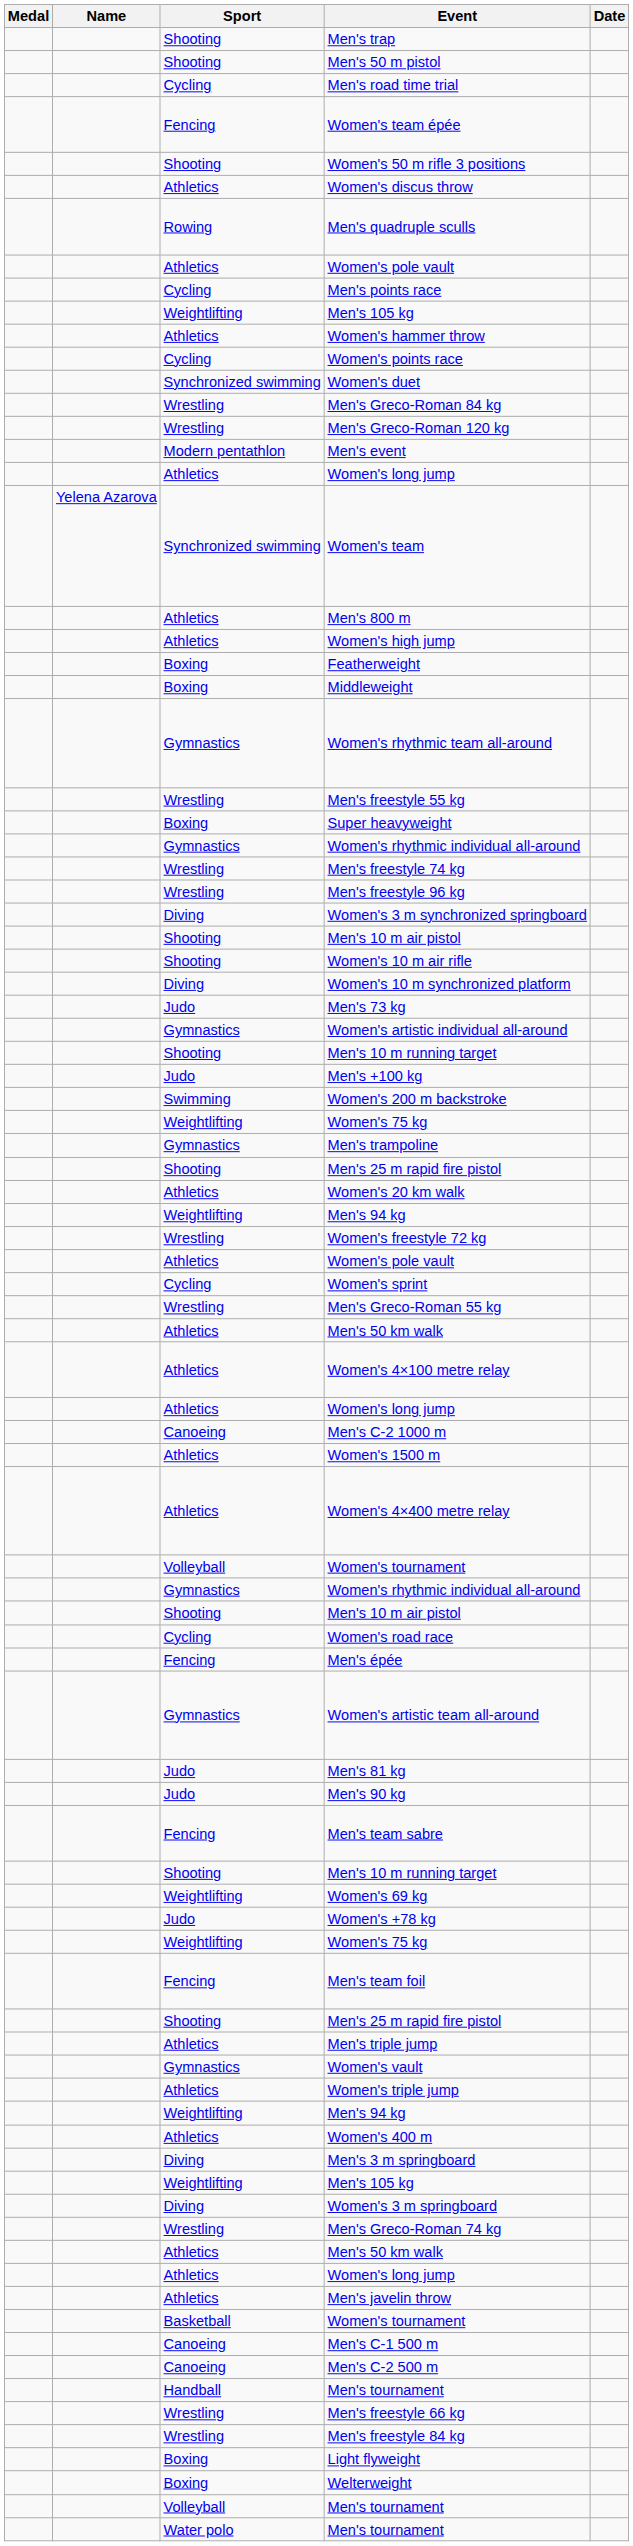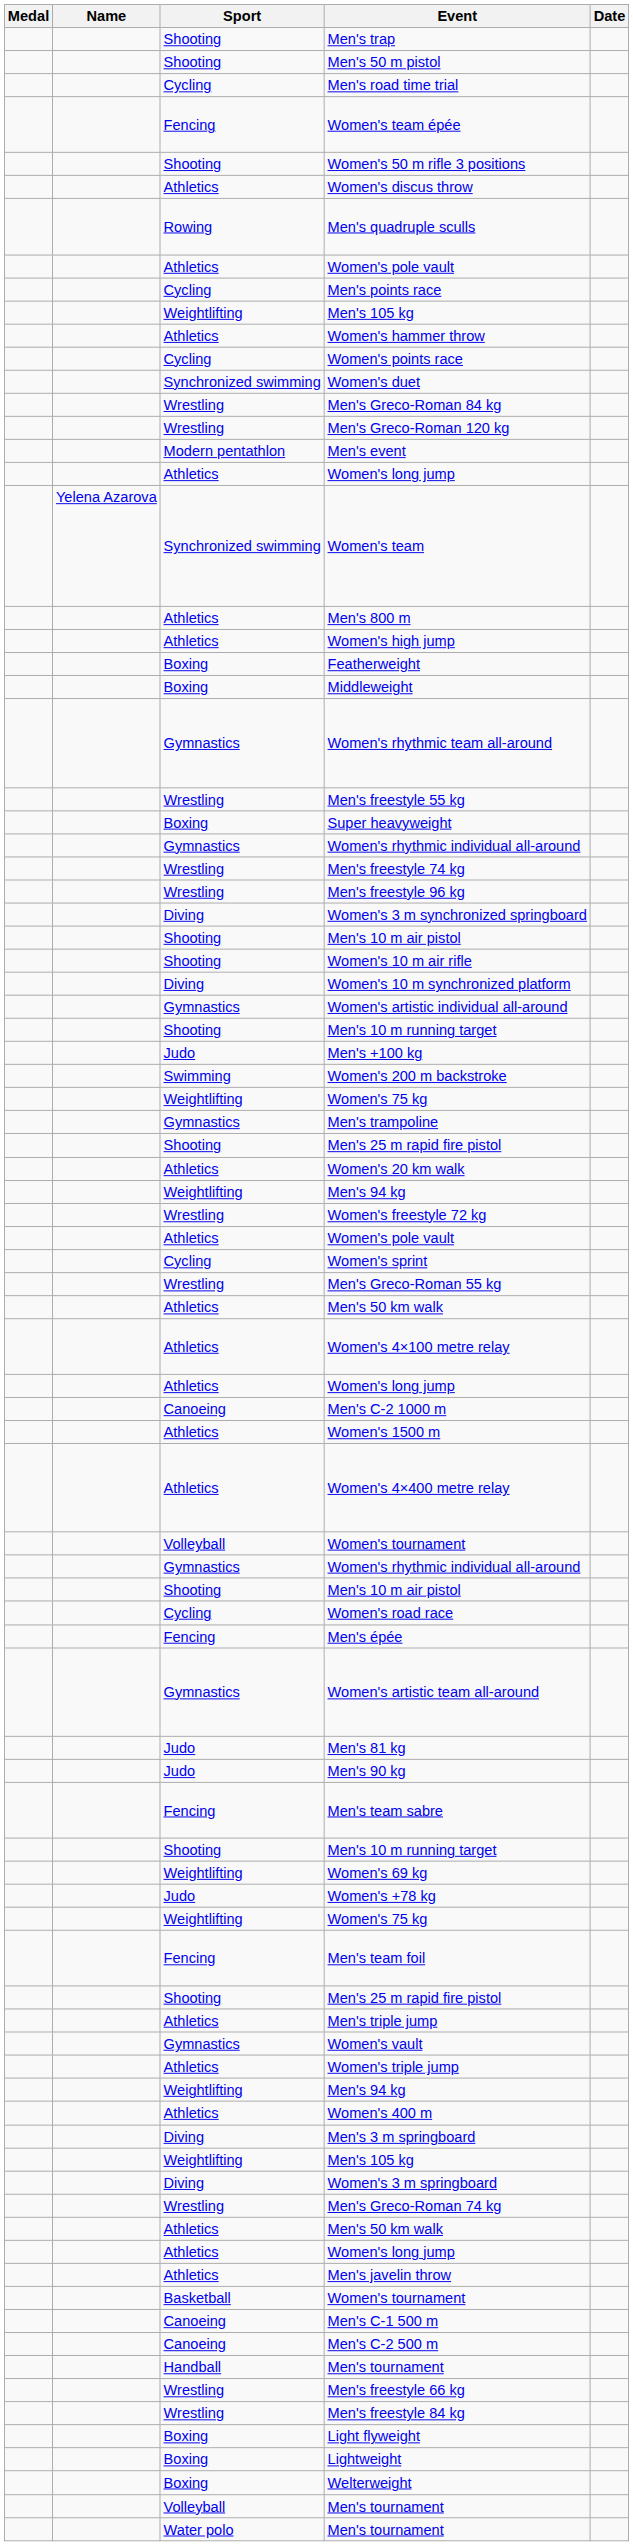 <table class="wikitable sortable" style="font-size:95%">
 <tr>
 <th>Medal</th>
 <th>Name</th>
 <th>Sport</th>
 <th>Event</th>
 <th>Date</th>
 </tr>
 <tr>
 <td></td>
 <td></td>
 <td><a href='#'>Shooting</a></td>
 <td><a href='#'>Men's trap</a></td>
 <td></td>
 </tr>
 <tr>
 <td></td>
 <td></td>
 <td><a href='#'>Shooting</a></td>
 <td><a href='#'>Men's 50 m pistol</a></td>
 <td></td>
 </tr>
 <tr>
 <td></td>
 <td></td>
 <td><a href='#'>Cycling</a></td>
 <td><a href='#'>Men's road time trial</a></td>
 <td></td>
 </tr>
 <tr>
 <td></td>
 <td><br><br><br></td>
 <td><a href='#'>Fencing</a></td>
 <td><a href='#'>Women's team épée</a></td>
 <td></td>
 </tr>
 <tr>
 <td></td>
 <td></td>
 <td><a href='#'>Shooting</a></td>
 <td><a href='#'>Women's 50 m rifle 3 positions</a></td>
 <td></td>
 </tr>
 <tr>
 <td></td>
 <td></td>
 <td><a href='#'>Athletics</a></td>
 <td><a href='#'>Women's discus throw</a></td>
 <td></td>
 </tr>
 <tr>
 <td></td>
 <td><br><br><br></td>
 <td><a href='#'>Rowing</a></td>
 <td><a href='#'>Men's quadruple sculls</a></td>
 <td></td>
 </tr>
 <tr>
 <td></td>
 <td></td>
 <td><a href='#'>Athletics</a></td>
 <td><a href='#'>Women's pole vault</a></td>
 <td></td>
 </tr>
 <tr>
 <td></td>
 <td></td>
 <td><a href='#'>Cycling</a></td>
 <td><a href='#'>Men's points race</a></td>
 <td></td>
 </tr>
 <tr>
 <td></td>
 <td></td>
 <td><a href='#'>Weightlifting</a></td>
 <td><a href='#'>Men's 105 kg</a></td>
 <td></td>
 </tr>
 <tr>
 <td></td>
 <td></td>
 <td><a href='#'>Athletics</a></td>
 <td><a href='#'>Women's hammer throw</a></td>
 <td></td>
 </tr>
 <tr>
 <td></td>
 <td></td>
 <td><a href='#'>Cycling</a></td>
 <td><a href='#'>Women's points race</a></td>
 <td></td>
 </tr>
 <tr>
 <td></td>
 <td><br></td>
 <td><a href='#'>Synchronized swimming</a></td>
 <td><a href='#'>Women's duet</a></td>
 <td></td>
 </tr>
 <tr>
 <td></td>
 <td></td>
 <td><a href='#'>Wrestling</a></td>
 <td><a href='#'>Men's Greco-Roman 84 kg</a></td>
 <td></td>
 </tr>
 <tr>
 <td></td>
 <td></td>
 <td><a href='#'>Wrestling</a></td>
 <td><a href='#'>Men's Greco-Roman 120 kg</a></td>
 <td></td>
 </tr>
 <tr>
 <td></td>
 <td></td>
 <td><a href='#'>Modern pentathlon</a></td>
 <td><a href='#'>Men's event</a></td>
 <td></td>
 </tr>
 <tr>
 <td></td>
 <td></td>
 <td><a href='#'>Athletics</a></td>
 <td><a href='#'>Women's long jump</a></td>
 <td></td>
 </tr>
 <tr>
 <td></td>
 <td><a href='#'>Yelena Azarova</a><br><br><br><br><br><br><br></td>
 <td><a href='#'>Synchronized swimming</a></td>
 <td><a href='#'>Women's team</a></td>
 <td></td>
 </tr>
 <tr>
 <td></td>
 <td></td>
 <td><a href='#'>Athletics</a></td>
 <td><a href='#'>Men's 800 m</a></td>
 <td></td>
 </tr>
 <tr>
 <td></td>
 <td></td>
 <td><a href='#'>Athletics</a></td>
 <td><a href='#'>Women's high jump</a></td>
 <td></td>
 </tr>
 <tr>
 <td></td>
 <td></td>
 <td><a href='#'>Boxing</a></td>
 <td><a href='#'>Featherweight</a></td>
 <td></td>
 </tr>
 <tr>
 <td></td>
 <td></td>
 <td><a href='#'>Boxing</a></td>
 <td><a href='#'>Middleweight</a></td>
 <td></td>
 </tr>
 <tr>
 <td></td>
 <td><br><br><br><br><br></td>
 <td><a href='#'>Gymnastics</a></td>
 <td><a href='#'>Women's rhythmic team all-around</a></td>
 <td></td>
 </tr>
 <tr>
 <td></td>
 <td></td>
 <td><a href='#'>Wrestling</a></td>
 <td><a href='#'>Men's freestyle 55 kg</a></td>
 <td></td>
 </tr>
 <tr>
 <td></td>
 <td></td>
 <td><a href='#'>Boxing</a></td>
 <td><a href='#'>Super heavyweight</a></td>
 <td></td>
 </tr>
 <tr>
 <td></td>
 <td></td>
 <td><a href='#'>Gymnastics</a></td>
 <td><a href='#'>Women's rhythmic individual all-around</a></td>
 <td></td>
 </tr>
 <tr>
 <td></td>
 <td></td>
 <td><a href='#'>Wrestling</a></td>
 <td><a href='#'>Men's freestyle 74 kg</a></td>
 <td></td>
 </tr>
 <tr>
 <td></td>
 <td></td>
 <td><a href='#'>Wrestling</a></td>
 <td><a href='#'>Men's freestyle 96 kg</a></td>
 <td></td>
 </tr>
 <tr>
 <td></td>
 <td><br></td>
 <td><a href='#'>Diving</a></td>
 <td><a href='#'>Women's 3 m synchronized springboard</a></td>
 <td></td>
 </tr>
 <tr>
 <td></td>
 <td></td>
 <td><a href='#'>Shooting</a></td>
 <td><a href='#'>Men's 10 m air pistol</a></td>
 <td></td>
 </tr>
 <tr>
 <td></td>
 <td></td>
 <td><a href='#'>Shooting</a></td>
 <td><a href='#'>Women's 10 m air rifle</a></td>
 <td></td>
 </tr>
 <tr>
 <td></td>
 <td><br></td>
 <td><a href='#'>Diving</a></td>
 <td><a href='#'>Women's 10 m synchronized platform</a></td>
-<td></td>
-</tr>
-<tr>
-<td></td>
-<td></td>
-<td><a href='#'>Judo</a></td>
-<td><a href='#'>Men's 73 kg</a></td>
 <td></td>
 </tr>
 <tr>
 <td></td>
 <td></td>
 <td><a href='#'>Gymnastics</a></td>
 <td><a href='#'>Women's artistic individual all-around</a></td>
 <td></td>
 </tr>
 <tr>
 <td></td>
 <td></td>
 <td><a href='#'>Shooting</a></td>
 <td><a href='#'>Men's 10 m running target</a></td>
 <td></td>
 </tr>
 <tr>
 <td></td>
 <td></td>
 <td><a href='#'>Judo</a></td>
 <td><a href='#'>Men's +100 kg</a></td>
 <td></td>
 </tr>
 <tr>
 <td></td>
 <td></td>
 <td><a href='#'>Swimming</a></td>
 <td><a href='#'>Women's 200 m backstroke</a></td>
 <td></td>
 </tr>
 <tr>
 <td></td>
 <td></td>
 <td><a href='#'>Weightlifting</a></td>
 <td><a href='#'>Women's 75 kg</a></td>
 <td></td>
 </tr>
 <tr>
 <td></td>
 <td></td>
 <td><a href='#'>Gymnastics</a></td>
 <td><a href='#'>Men's trampoline</a></td>
 <td></td>
 </tr>
 <tr>
 <td></td>
 <td></td>
 <td><a href='#'>Shooting</a></td>
 <td><a href='#'>Men's 25 m rapid fire pistol</a></td>
 <td></td>
 </tr>
 <tr>
 <td></td>
 <td></td>
 <td><a href='#'>Athletics</a></td>
 <td><a href='#'>Women's 20 km walk</a></td>
 <td></td>
 </tr>
 <tr>
 <td></td>
 <td></td>
 <td><a href='#'>Weightlifting</a></td>
 <td><a href='#'>Men's 94 kg</a></td>
 <td></td>
 </tr>
 <tr>
 <td></td>
 <td></td>
 <td><a href='#'>Wrestling</a></td>
 <td><a href='#'>Women's freestyle 72 kg</a></td>
 <td></td>
 </tr>
 <tr>
 <td></td>
 <td></td>
 <td><a href='#'>Athletics</a></td>
 <td><a href='#'>Women's pole vault</a></td>
 <td></td>
 </tr>
 <tr>
 <td></td>
 <td></td>
 <td><a href='#'>Cycling</a></td>
 <td><a href='#'>Women's sprint</a></td>
 <td></td>
 </tr>
 <tr>
 <td></td>
 <td></td>
 <td><a href='#'>Wrestling</a></td>
 <td><a href='#'>Men's Greco-Roman 55 kg</a></td>
 <td></td>
 </tr>
 <tr>
 <td></td>
 <td></td>
 <td><a href='#'>Athletics</a></td>
 <td><a href='#'>Men's 50 km walk</a></td>
 <td></td>
 </tr>
 <tr>
 <td></td>
 <td><br><br><br></td>
 <td><a href='#'>Athletics</a></td>
 <td><a href='#'>Women's 4×100 metre relay</a></td>
 <td></td>
 </tr>
 <tr>
 <td></td>
 <td></td>
 <td><a href='#'>Athletics</a></td>
 <td><a href='#'>Women's long jump</a></td>
 <td></td>
 </tr>
 <tr>
 <td></td>
 <td><br></td>
 <td><a href='#'>Canoeing</a></td>
 <td><a href='#'>Men's C-2 1000 m</a></td>
 <td></td>
 </tr>
 <tr>
 <td></td>
 <td></td>
 <td><a href='#'>Athletics</a></td>
 <td><a href='#'>Women's 1500 m</a></td>
 <td></td>
 </tr>
 <tr>
 <td></td>
 <td><br><br><br><br><br></td>
 <td><a href='#'>Athletics</a></td>
 <td><a href='#'>Women's 4×400 metre relay</a></td>
 <td></td>
 </tr>
 <tr>
 <td></td>
 <td><br></td>
 <td><a href='#'>Volleyball</a></td>
 <td><a href='#'>Women's tournament</a></td>
 <td></td>
 </tr>
 <tr>
 <td></td>
 <td></td>
 <td><a href='#'>Gymnastics</a></td>
 <td><a href='#'>Women's rhythmic individual all-around</a></td>
 <td></td>
 </tr>
 <tr>
 <td></td>
 <td></td>
 <td><a href='#'>Shooting</a></td>
 <td><a href='#'>Men's 10 m air pistol</a></td>
 <td></td>
 </tr>
 <tr>
 <td></td>
 <td></td>
 <td><a href='#'>Cycling</a></td>
 <td><a href='#'>Women's road race</a></td>
 <td></td>
 </tr>
 <tr>
 <td></td>
 <td></td>
 <td><a href='#'>Fencing</a></td>
 <td><a href='#'>Men's épée</a></td>
 <td></td>
 </tr>
 <tr>
 <td></td>
 <td><br><br><br><br><br></td>
 <td><a href='#'>Gymnastics</a></td>
 <td><a href='#'>Women's artistic team all-around</a></td>
 <td></td>
 </tr>
 <tr>
 <td></td>
 <td></td>
 <td><a href='#'>Judo</a></td>
 <td><a href='#'>Men's 81 kg</a></td>
 <td></td>
 </tr>
 <tr>
 <td></td>
 <td></td>
 <td><a href='#'>Judo</a></td>
 <td><a href='#'>Men's 90 kg</a></td>
 <td></td>
 </tr>
 <tr>
 <td></td>
 <td><br><br><br></td>
 <td><a href='#'>Fencing</a></td>
 <td><a href='#'>Men's team sabre</a></td>
 <td></td>
 </tr>
 <tr>
 <td></td>
 <td></td>
 <td><a href='#'>Shooting</a></td>
 <td><a href='#'>Men's 10 m running target</a></td>
 <td></td>
 </tr>
 <tr>
 <td></td>
 <td></td>
 <td><a href='#'>Weightlifting</a></td>
 <td><a href='#'>Women's 69 kg</a></td>
 <td></td>
 </tr>
 <tr>
 <td></td>
 <td></td>
 <td><a href='#'>Judo</a></td>
 <td><a href='#'>Women's +78 kg</a></td>
 <td></td>
 </tr>
 <tr>
 <td></td>
 <td></td>
 <td><a href='#'>Weightlifting</a></td>
 <td><a href='#'>Women's 75 kg</a></td>
 <td></td>
 </tr>
 <tr>
 <td></td>
 <td><br><br><br></td>
 <td><a href='#'>Fencing</a></td>
 <td><a href='#'>Men's team foil</a></td>
 <td></td>
 </tr>
 <tr>
 <td></td>
 <td></td>
 <td><a href='#'>Shooting</a></td>
 <td><a href='#'>Men's 25 m rapid fire pistol</a></td>
 <td></td>
 </tr>
 <tr>
 <td></td>
 <td></td>
 <td><a href='#'>Athletics</a></td>
 <td><a href='#'>Men's triple jump</a></td>
 <td></td>
 </tr>
 <tr>
 <td></td>
 <td></td>
 <td><a href='#'>Gymnastics</a></td>
 <td><a href='#'>Women's vault</a></td>
 <td></td>
 </tr>
 <tr>
 <td></td>
 <td></td>
 <td><a href='#'>Athletics</a></td>
 <td><a href='#'>Women's triple jump</a></td>
 <td></td>
 </tr>
 <tr>
 <td></td>
 <td></td>
 <td><a href='#'>Weightlifting</a></td>
 <td><a href='#'>Men's 94 kg</a></td>
 <td></td>
 </tr>
 <tr>
 <td></td>
 <td></td>
 <td><a href='#'>Athletics</a></td>
 <td><a href='#'>Women's 400 m</a></td>
 <td></td>
 </tr>
 <tr>
 <td></td>
 <td></td>
 <td><a href='#'>Diving</a></td>
 <td><a href='#'>Men's 3 m springboard</a></td>
 <td></td>
 </tr>
 <tr>
 <td></td>
 <td></td>
 <td><a href='#'>Weightlifting</a></td>
 <td><a href='#'>Men's 105 kg</a></td>
 <td></td>
 </tr>
 <tr>
 <td></td>
 <td></td>
 <td><a href='#'>Diving</a></td>
 <td><a href='#'>Women's 3 m springboard</a></td>
 <td></td>
 </tr>
 <tr>
 <td></td>
 <td></td>
 <td><a href='#'>Wrestling</a></td>
 <td><a href='#'>Men's Greco-Roman 74 kg</a></td>
 <td></td>
 </tr>
 <tr>
 <td></td>
 <td></td>
 <td><a href='#'>Athletics</a></td>
 <td><a href='#'>Men's 50 km walk</a></td>
 <td></td>
 </tr>
 <tr>
 <td></td>
 <td></td>
 <td><a href='#'>Athletics</a></td>
 <td><a href='#'>Women's long jump</a></td>
 <td></td>
 </tr>
 <tr>
 <td></td>
 <td></td>
 <td><a href='#'>Athletics</a></td>
 <td><a href='#'>Men's javelin throw</a></td>
 <td></td>
 </tr>
 <tr>
 <td></td>
 <td><br></td>
 <td><a href='#'>Basketball</a></td>
 <td><a href='#'>Women's tournament</a></td>
 <td></td>
 </tr>
 <tr>
 <td></td>
 <td></td>
 <td><a href='#'>Canoeing</a></td>
 <td><a href='#'>Men's C-1 500 m</a></td>
 <td></td>
 </tr>
 <tr>
 <td></td>
 <td><br></td>
 <td><a href='#'>Canoeing</a></td>
 <td><a href='#'>Men's C-2 500 m</a></td>
 <td></td>
 </tr>
 <tr>
 <td></td>
 <td><br></td>
 <td><a href='#'>Handball</a></td>
 <td><a href='#'>Men's tournament</a></td>
 <td></td>
 </tr>
 <tr>
 <td></td>
 <td></td>
 <td><a href='#'>Wrestling</a></td>
 <td><a href='#'>Men's freestyle 66 kg</a></td>
 <td></td>
 </tr>
 <tr>
 <td></td>
 <td></td>
 <td><a href='#'>Wrestling</a></td>
 <td><a href='#'>Men's freestyle 84 kg</a></td>
 <td></td>
 </tr>
 <tr>
 <td></td>
 <td></td>
 <td><a href='#'>Boxing</a></td>
 <td><a href='#'>Light flyweight</a></td>
 <td></td>
 </tr>
 <tr>
 <td></td>
 <td></td>
 <td><a href='#'>Boxing</a></td>
+<td><a href='#'>Lightweight</a></td>
+<td></td>
+</tr>
+<tr>
+<td></td>
+<td></td>
+<td><a href='#'>Boxing</a></td>
 <td><a href='#'>Welterweight</a></td>
 <td></td>
 </tr>
 <tr>
 <td></td>
 <td><br></td>
 <td><a href='#'>Volleyball</a></td>
 <td><a href='#'>Men's tournament</a></td>
 <td></td>
 </tr>
 <tr>
 <td></td>
 <td><br></td>
 <td><a href='#'>Water polo</a></td>
 <td><a href='#'>Men's tournament</a></td>
 <td></td>
 </tr>
 </table>
